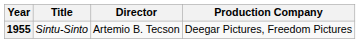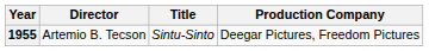 <table class= "wikitable plainrowheaders sortable">
 <tr>
 <th scope="col">Year</th>
+<th scope="col">Director</th>
 <th scope="col">Title</th>
-<th scope="col">Director</th>
 <th style="width:15 %">Production Company</th>
 </tr>
 <tr>
 <th scope="row">1955</th>
+<td>Artemio B. Tecson</td>
 <td><em>Sintu-Sinto</em></td>
-<td>Artemio B. Tecson</td>
 <td>Deegar Pictures, Freedom Pictures</td>
 </tr>
 </table>
